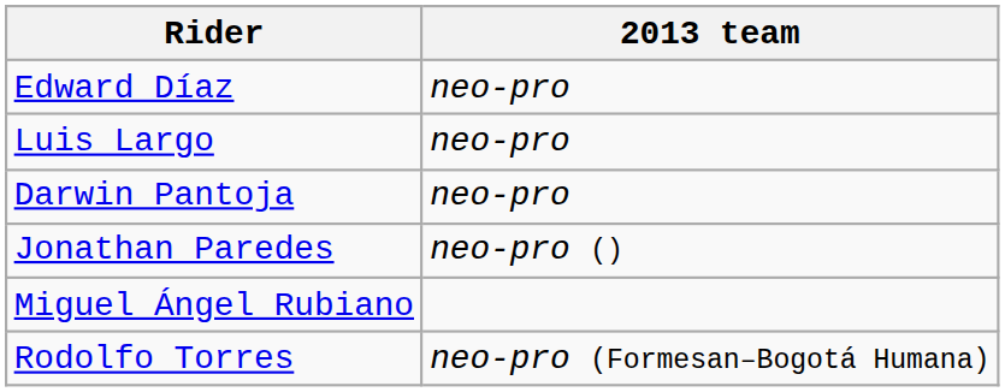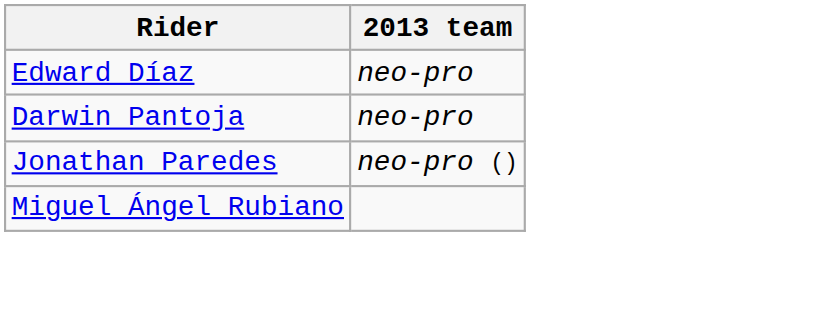 <table class="wikitable">
 <tr>
 <th>Rider</th>
 <th>2013 team</th>
 </tr>
 <tr>
 <td><a href='#'>Edward Díaz</a></td>
-<td><em>neo-pro</em></td>
-</tr>
-<tr>
-<td><a href='#'>Luis Largo</a></td>
 <td><em>neo-pro</em></td>
 </tr>
 <tr>
 <td><a href='#'>Darwin Pantoja</a></td>
 <td><em>neo-pro</em></td>
 </tr>
 <tr>
 <td><a href='#'>Jonathan Paredes</a></td>
 <td><em>neo-pro</em> <small>()</small></td>
 </tr>
 <tr>
 <td><a href='#'>Miguel Ángel Rubiano</a></td>
 <td></td>
 </tr>
-<tr>
-<td><a href='#'>Rodolfo Torres</a></td>
-<td><em>neo-pro</em> <small>(Formesan–Bogotá Humana)</small></td>
-</tr>
 </table>
